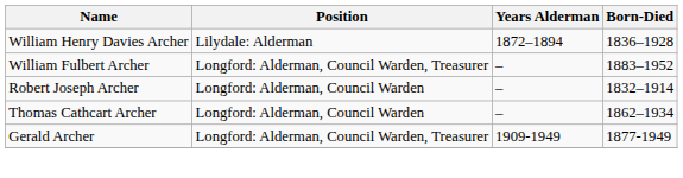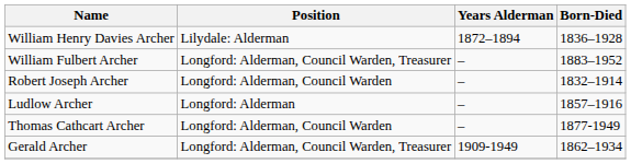 <table class="wikitable sortable">
 <tr>
 <th>Name</th>
 <th>Position</th>
 <th>Years Alderman</th>
 <th>Born-Died</th>
 </tr>
 <tr>
 <td>William Henry Davies Archer</td>
 <td>Lilydale: Alderman</td>
 <td>1872–1894</td>
 <td>1836–1928</td>
 </tr>
 <tr>
 <td>William Fulbert Archer</td>
 <td>Longford: Alderman, Council Warden, Treasurer</td>
 <td>–</td>
 <td>1883–1952</td>
 </tr>
 <tr>
 <td>Robert Joseph Archer</td>
 <td>Longford: Alderman, Council Warden</td>
 <td>–</td>
 <td>1832–1914</td>
 </tr>
 <tr>
+<td>Ludlow Archer</td>
+<td>Longford: Alderman</td>
+<td>–</td>
+<td>1857–1916</td>
+</tr>
+<tr>
 <td>Thomas Cathcart Archer</td>
 <td>Longford: Alderman, Council Warden</td>
 <td>–</td>
-<td>1862–1934</td>
+<td>1877-1949</td>
 </tr>
 <tr>
 <td>Gerald Archer</td>
 <td>Longford: Alderman, Council Warden, Treasurer</td>
 <td>1909-1949</td>
-<td>1877-1949</td>
+<td>1862–1934</td>
 </tr>
 <tr>
 </tr>
 </table>
